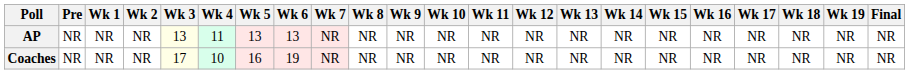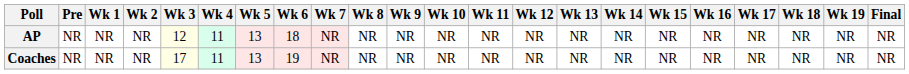 <table class="wikitable" style="white-space:nowrap;">
 <tr>
 <th>Poll</th>
 <th>Pre</th>
 <th>Wk 1</th>
 <th>Wk 2</th>
 <th>Wk 3</th>
 <th>Wk 4</th>
 <th>Wk 5</th>
 <th>Wk 6</th>
 <th>Wk 7</th>
 <th>Wk 8</th>
 <th>Wk 9</th>
 <th>Wk 10</th>
 <th>Wk 11</th>
 <th>Wk 12</th>
 <th>Wk 13</th>
 <th>Wk 14</th>
 <th>Wk 15</th>
 <th>Wk 16</th>
 <th>Wk 17</th>
 <th>Wk 18</th>
 <th>Wk 19</th>
 <th>Final</th>
 </tr>
 <tr style="text-align:center;">
 <th>AP</th>
 <td style="background:#FFF;">NR</td>
 <td style="background:#FFF;">NR</td>
 <td style="background:#FFF;">NR</td>
-<td style="background:#FFFFE6">13</td>
+<td style="background:#FFFFE6">12</td>
 <td style="background:#D8FFEB;">11</td>
 <td style="background:#FFE6E6;">13</td>
-<td style="background:#FFE6E6;">13</td>
+<td style="background:#FFE6E6;">18</td>
 <td style="background:#FFE6E6;">NR</td>
 <td style="background:#FFF;">NR</td>
 <td style="background:#FFF;">NR</td>
 <td style="background:#FFF;">NR</td>
 <td style="background:#FFF;">NR</td>
 <td style="background:#FFF;">NR</td>
 <td style="background:#FFF;">NR</td>
 <td style="background:#FFF;">NR</td>
 <td style="background:#FFF;">NR</td>
 <td style="background:#FFF;">NR</td>
 <td style="background:#FFF;">NR</td>
 <td style="background:#FFF;">NR</td>
 <td style="background:#FFF;">NR</td>
 <td style="background:#FFF;">NR</td>
 </tr>
 <tr style="text-align:center;">
 <th>Coaches</th>
 <td style="background:#FFF;">NR</td>
 <td style="background:#FFF;">NR</td>
 <td style="background:#FFF;">NR</td>
 <td style="background:#FFFFE6;">17</td>
-<td style="background:#D8FFEB;">10</td>
-<td style="background:#FFE6E6;">16</td>
+<td style="background:#D8FFEB;">11</td>
+<td style="background:#FFE6E6;">13</td>
 <td style="background:#FFE6E6;">19</td>
 <td style="background:#FFE6E6;">NR</td>
 <td style="background:#FFF;">NR</td>
 <td style="background:#FFF;">NR</td>
 <td style="background:#FFF;">NR</td>
 <td style="background:#FFF;">NR</td>
 <td style="background:#FFF;">NR</td>
 <td style="background:#FFF;">NR</td>
 <td style="background:#FFF;">NR</td>
 <td style="background:#FFF;">NR</td>
 <td style="background:#FFF;">NR</td>
 <td style="background:#FFF;">NR</td>
 <td style="background:#FFF;">NR</td>
 <td style="background:#FFF;">NR</td>
 <td style="background:#FFF;">NR</td>
 </tr>
 </table>
